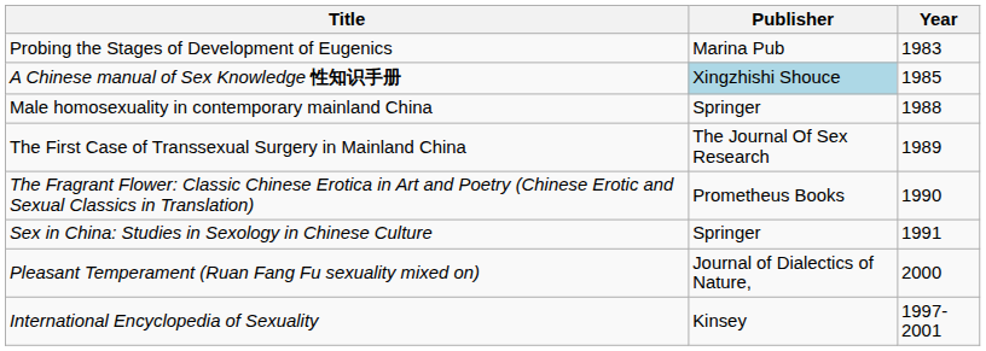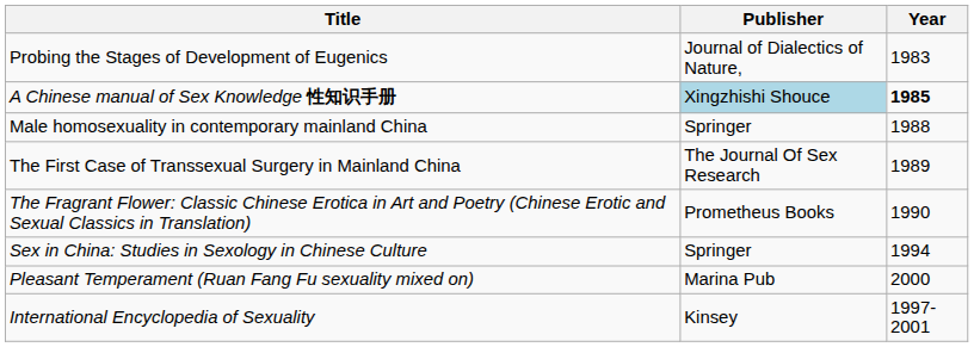 <table class="wikitable">
 <tr>
 <th>Title</th>
 <th>Publisher</th>
 <th>Year</th>
 </tr>
 <tr>
 <td>Probing the Stages of Development of Eugenics</td>
-<td>Marina Pub</td>
+<td>Journal of Dialectics of Nature,</td>
 <td>1983</td>
 </tr>
 <tr>
 <td><em>A Chinese manual of Sex Knowledge</em> <strong>性知识手册</strong></td>
 <td style="background: lightblue;">Xingzhishi Shouce</td>
-<td>1985</td>
+<td><strong>1985</strong></td>
 </tr>
 <tr>
 <td>Male homosexuality in contemporary mainland China</td>
 <td>Springer</td>
 <td>1988</td>
 </tr>
 <tr>
 <td>The First Case of Transsexual Surgery in Mainland China</td>
 <td>The Journal Of Sex Research</td>
 <td>1989</td>
 </tr>
 <tr>
 <td><em>The Fragrant Flower: Classic Chinese Erotica in Art and Poetry (Chinese Erotic and Sexual Classics in Translation)</em></td>
 <td>Prometheus Books</td>
 <td>1990</td>
 </tr>
 <tr>
 <td><em>Sex in China: Studies in Sexology in Chinese Culture</em></td>
 <td>Springer</td>
-<td>1991</td>
+<td>1994</td>
 </tr>
 <tr>
 <td><em>Pleasant Temperament (Ruan Fang Fu sexuality mixed on)</em></td>
-<td>Journal of Dialectics of Nature,</td>
+<td>Marina Pub</td>
 <td>2000</td>
 </tr>
 <tr>
 <td><em>International Encyclopedia of Sexuality</em></td>
 <td>Kinsey</td>
 <td>1997-2001</td>
 </tr>
 </table>
